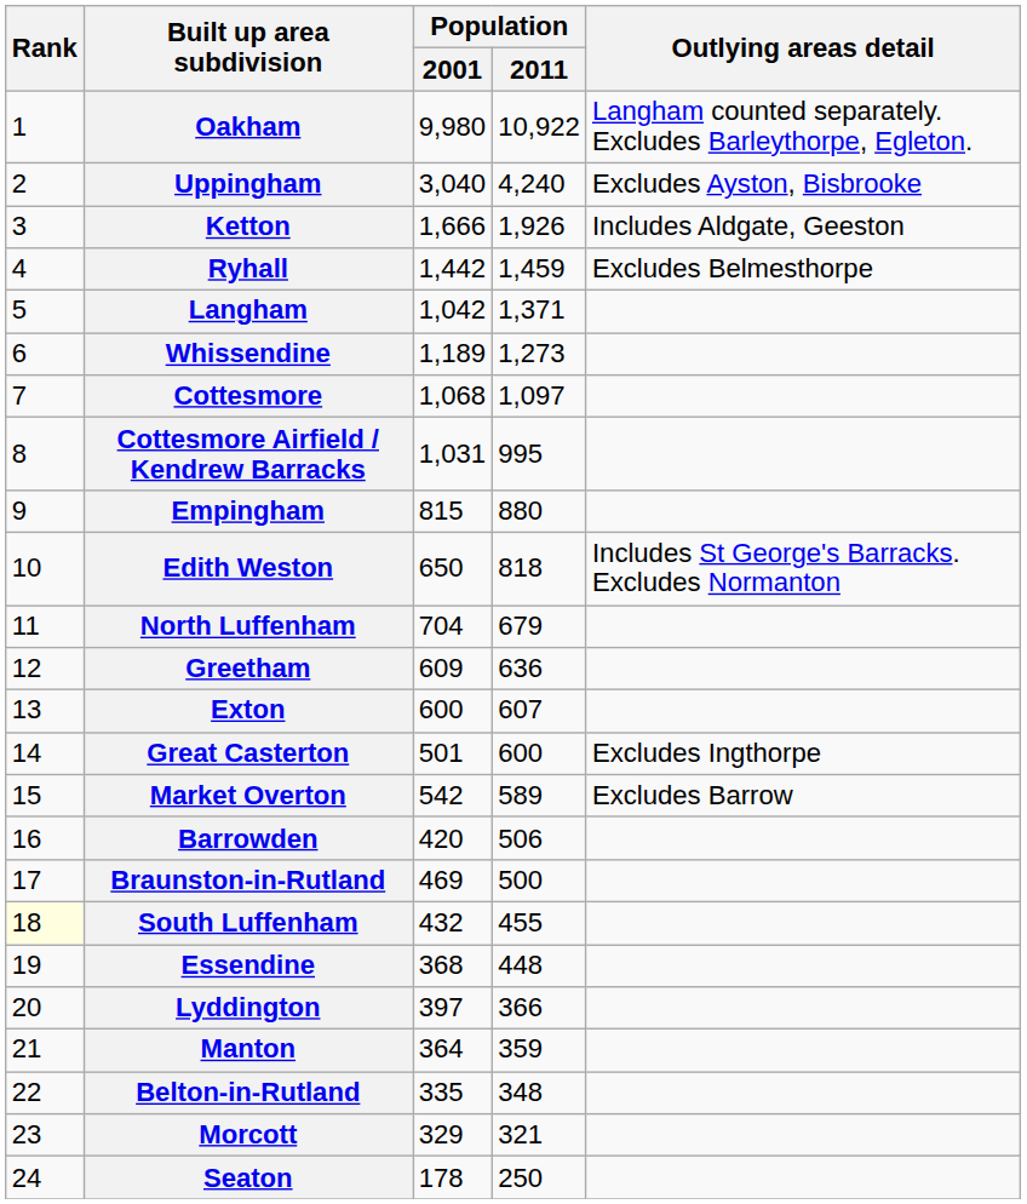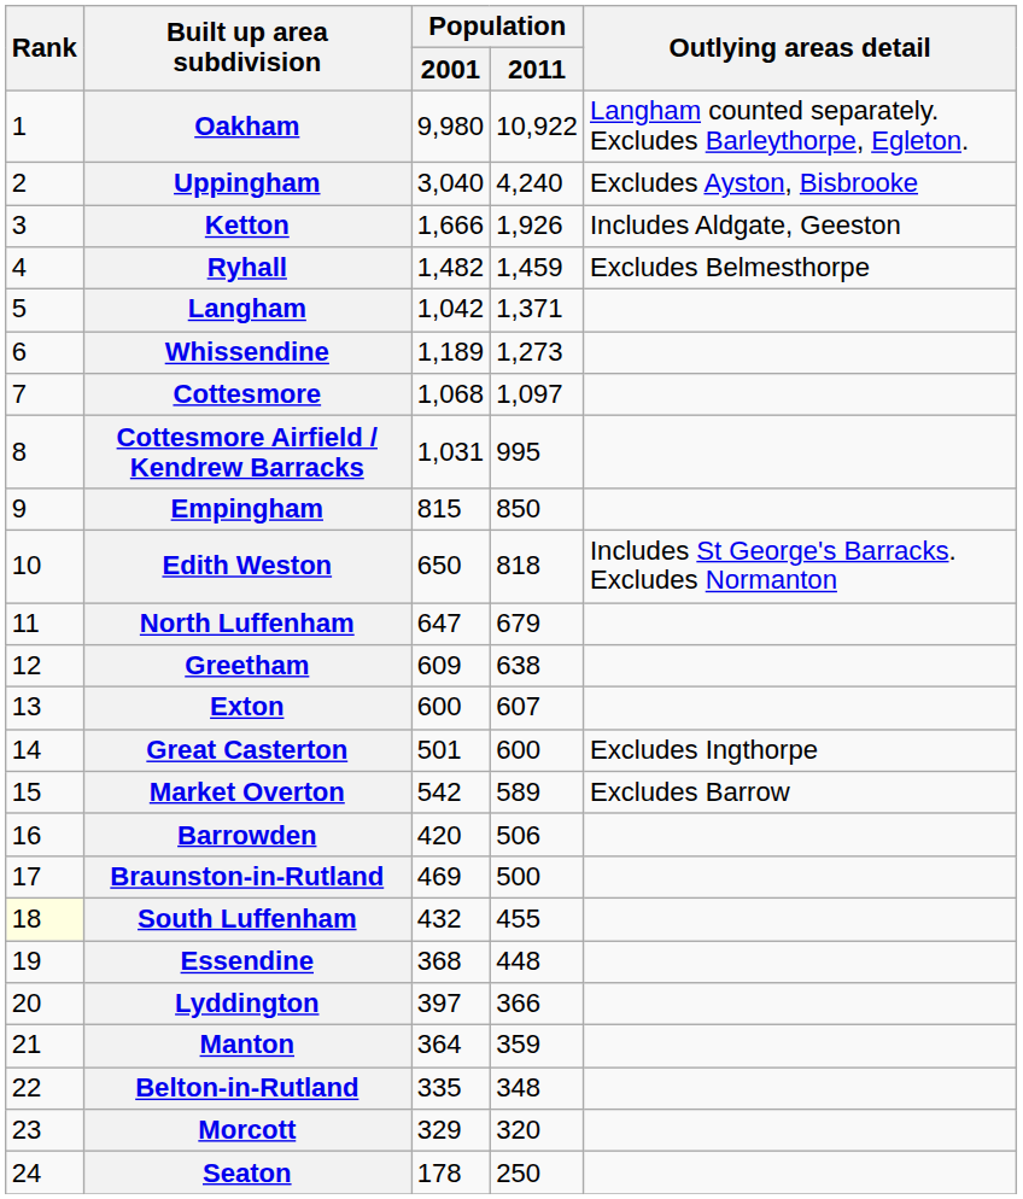 <table class="wikitable sortable plainrowheaders">
 <tr>
 <th rowspan="2">Rank</th>
 <th rowspan="2">Built up area subdivision</th>
 <th colspan="2">Population</th>
 <th rowspan="2" class="unsortable">Outlying areas detail</th>
 </tr>
 <tr>
 <th>2001</th>
 <th>2011</th>
 </tr>
 <tr>
 <td>1</td>
 <th scope="row"><a href='#'>Oakham</a></th>
 <td>9,980</td>
 <td>10,922</td>
 <td><a href='#'>Langham</a> counted separately. Excludes <a href='#'>Barleythorpe</a>, <a href='#'>Egleton</a>.</td>
 </tr>
 <tr>
 <td>2</td>
 <th scope="row"><a href='#'>Uppingham</a></th>
 <td>3,040</td>
 <td>4,240</td>
 <td>Excludes <a href='#'>Ayston</a>, <a href='#'>Bisbrooke</a></td>
 </tr>
 <tr>
 <td>3</td>
 <th scope="row"><a href='#'>Ketton</a></th>
 <td>1,666</td>
 <td>1,926</td>
 <td>Includes Aldgate, Geeston</td>
 </tr>
 <tr>
 <td>4</td>
 <th scope="row"><a href='#'>Ryhall</a></th>
-<td>1,442</td>
+<td>1,482</td>
 <td>1,459</td>
 <td>Excludes Belmesthorpe</td>
 </tr>
 <tr>
 <td>5</td>
 <th scope="row"><a href='#'>Langham</a></th>
 <td>1,042</td>
 <td>1,371</td>
 <td></td>
 </tr>
 <tr>
 <td>6</td>
 <th scope="row"><a href='#'>Whissendine</a></th>
 <td>1,189</td>
 <td>1,273</td>
 <td></td>
 </tr>
 <tr>
 <td>7</td>
 <th scope="row"><a href='#'>Cottesmore</a></th>
 <td>1,068</td>
 <td>1,097</td>
 <td></td>
 </tr>
 <tr>
 <td>8</td>
 <th scope="row"><a href='#'>Cottesmore Airfield / Kendrew Barracks</a></th>
 <td>1,031</td>
 <td>995</td>
 <td></td>
 </tr>
 <tr>
 <td>9</td>
 <th scope="row"><a href='#'>Empingham</a></th>
 <td>815</td>
-<td>880</td>
+<td>850</td>
 <td></td>
 </tr>
 <tr>
 <td>10</td>
 <th scope="row"><a href='#'>Edith Weston</a></th>
 <td>650</td>
 <td>818</td>
 <td>Includes <a href='#'>St George's Barracks</a>. Excludes <a href='#'>Normanton</a></td>
 </tr>
 <tr>
 <td>11</td>
 <th scope="row"><a href='#'>North Luffenham</a></th>
-<td>704</td>
+<td>647</td>
 <td>679</td>
 <td></td>
 </tr>
 <tr>
 <td>12</td>
 <th scope="row"><a href='#'>Greetham</a></th>
 <td>609</td>
-<td>636</td>
+<td>638</td>
 <td></td>
 </tr>
 <tr>
 <td>13</td>
 <th scope="row"><a href='#'>Exton</a></th>
 <td>600</td>
 <td>607</td>
 <td></td>
 </tr>
 <tr>
 <td>14</td>
 <th scope="row"><a href='#'>Great Casterton</a></th>
 <td>501</td>
 <td>600</td>
 <td>Excludes Ingthorpe</td>
 </tr>
 <tr>
 <td>15</td>
 <th scope="row"><a href='#'>Market Overton</a></th>
 <td>542</td>
 <td>589</td>
 <td>Excludes Barrow</td>
 </tr>
 <tr>
 <td>16</td>
 <th scope="row"><a href='#'>Barrowden</a></th>
 <td>420</td>
 <td>506</td>
 <td></td>
 </tr>
 <tr>
 <td>17</td>
 <th scope="row"><a href='#'>Braunston-in-Rutland</a></th>
 <td>469</td>
 <td>500</td>
 <td></td>
 </tr>
 <tr>
 <td style="background: lightyellow;">18</td>
 <th scope="row"><a href='#'>South Luffenham</a></th>
 <td>432</td>
 <td>455</td>
 <td></td>
 </tr>
 <tr>
 <td>19</td>
 <th scope="row"><a href='#'>Essendine</a></th>
 <td>368</td>
 <td>448</td>
 <td></td>
 </tr>
 <tr>
 <td>20</td>
 <th scope="row"><a href='#'>Lyddington</a></th>
 <td>397</td>
 <td>366</td>
 <td></td>
 </tr>
 <tr>
 <td>21</td>
 <th scope="row"><a href='#'>Manton</a></th>
 <td>364</td>
 <td>359</td>
 <td></td>
 </tr>
 <tr>
 <td>22</td>
 <th scope="row"><a href='#'>Belton-in-Rutland</a></th>
 <td>335</td>
 <td>348</td>
 <td></td>
 </tr>
 <tr>
 <td>23</td>
 <th scope="row"><a href='#'>Morcott</a></th>
 <td>329</td>
-<td>321</td>
+<td>320</td>
 <td></td>
 </tr>
 <tr>
 <td>24</td>
 <th scope="row"><a href='#'>Seaton</a></th>
 <td>178</td>
 <td>250</td>
 <td></td>
 </tr>
 </table>
